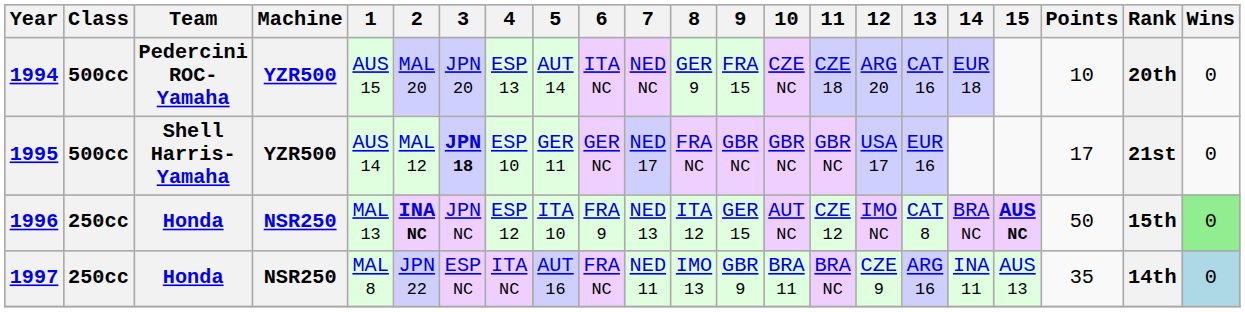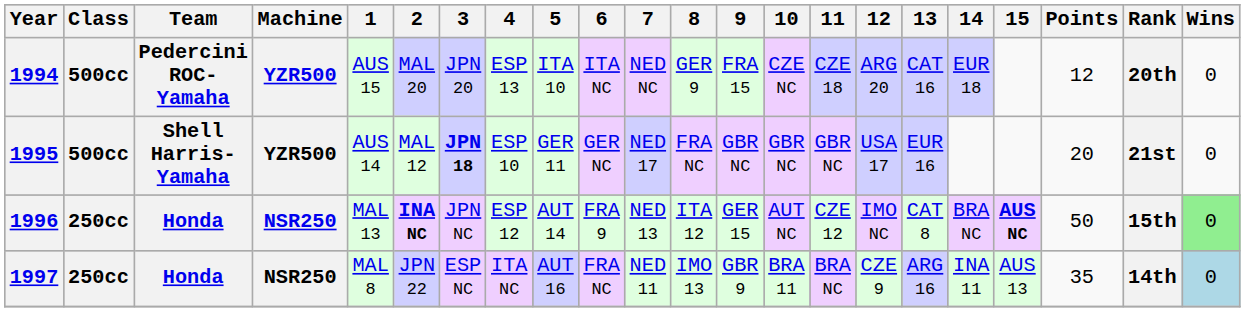 <table class="wikitable" style="text-align:center; font-size:95%">
 <tr>
 <th>Year</th>
 <th>Class</th>
 <th>Team</th>
 <th>Machine</th>
 <th>1</th>
 <th>2</th>
 <th>3</th>
 <th>4</th>
 <th>5</th>
 <th>6</th>
 <th>7</th>
 <th>8</th>
 <th>9</th>
 <th>10</th>
 <th>11</th>
 <th>12</th>
 <th>13</th>
 <th>14</th>
 <th>15</th>
 <th>Points</th>
 <th>Rank</th>
 <th>Wins</th>
 </tr>
 <tr>
 <th><a href='#'>1994</a></th>
 <th>500cc</th>
 <th>Pedercini ROC-<a href='#'>Yamaha</a></th>
 <th><a href='#'>YZR500</a></th>
 <td style="background:#DFFFDF;"><a href='#'>AUS</a><br><small>15</small></td>
 <td style="background:#CFCFFF;"><a href='#'>MAL</a><br><small>20</small></td>
 <td style="background:#CFCFFF;"><a href='#'>JPN</a><br><small>20</small></td>
 <td style="background:#DFFFDF;"><a href='#'>ESP</a><br><small>13</small></td>
-<td style="background:#DFFFDF;"><a href='#'>AUT</a><br><small>14</small></td>
+<td style="background:#DFFFDF;"><a href='#'>ITA</a><br><small>10</small></td>
 <td style="background:#EFCFFF;"><a href='#'>ITA</a><br><small>NC</small></td>
 <td style="background:#EFCFFF;"><a href='#'>NED</a><br><small>NC</small></td>
 <td style="background:#DFFFDF;"><a href='#'>GER</a><br><small>9</small></td>
 <td style="background:#DFFFDF;"><a href='#'>FRA</a><br><small>15</small></td>
 <td style="background:#EFCFFF;"><a href='#'>CZE</a><br><small>NC</small></td>
 <td style="background:#CFCFFF;"><a href='#'>CZE</a><br><small>18</small></td>
 <td style="background:#CFCFFF;"><a href='#'>ARG</a><br><small>20</small></td>
 <td style="background:#CFCFFF;"><a href='#'>CAT</a><br><small>16</small></td>
 <td style="background:#CFCFFF;"><a href='#'>EUR</a><br><small>18</small></td>
 <td></td>
-<td>10</td>
+<td>12</td>
 <th>20th</th>
 <td>0</td>
 </tr>
 <tr>
 <th><a href='#'>1995</a></th>
 <th>500cc</th>
 <th>Shell Harris-<a href='#'>Yamaha</a></th>
 <th>YZR500</th>
 <td style="background:#DFFFDF;"><a href='#'>AUS</a><br><small>14</small></td>
 <td style="background:#DFFFDF;"><a href='#'>MAL</a><br><small>12</small></td>
 <td style="background:#CFCFFF;"><strong><a href='#'>JPN</a><br><small>18</small></strong></td>
 <td style="background:#DFFFDF;"><a href='#'>ESP</a><br><small>10</small></td>
 <td style="background:#DFFFDF;"><a href='#'>GER</a><br><small>11</small></td>
 <td style="background:#EFCFFF;"><a href='#'>GER</a><br><small>NC</small></td>
 <td style="background:#CFCFFF;"><a href='#'>NED</a><br><small>17</small></td>
 <td style="background:#EFCFFF;"><a href='#'>FRA</a><br><small>NC</small></td>
 <td style="background:#EFCFFF;"><a href='#'>GBR</a><br><small>NC</small></td>
 <td style="background:#EFCFFF;"><a href='#'>GBR</a><br><small>NC</small></td>
 <td style="background:#EFCFFF;"><a href='#'>GBR</a><br><small>NC</small></td>
 <td style="background:#CFCFFF;"><a href='#'>USA</a><br><small>17</small></td>
 <td style="background:#CFCFFF;"><a href='#'>EUR</a><br><small>16</small></td>
 <td></td>
 <td></td>
-<td>17</td>
+<td>20</td>
 <th>21st</th>
 <td>0</td>
 </tr>
 <tr>
 <th><a href='#'>1996</a></th>
 <th>250cc</th>
 <th><a href='#'>Honda</a></th>
 <th><a href='#'>NSR250</a></th>
 <td style="background:#DFFFDF;"><a href='#'>MAL</a><br><small>13</small></td>
 <td style="background:#EFCFFF;"><strong><a href='#'>INA</a><br><small>NC</small></strong></td>
 <td style="background:#EFCFFF;"><a href='#'>JPN</a><br><small>NC</small></td>
 <td style="background:#DFFFDF;"><a href='#'>ESP</a><br><small>12</small></td>
-<td style="background:#DFFFDF;"><a href='#'>ITA</a><br><small>10</small></td>
+<td style="background:#DFFFDF;"><a href='#'>AUT</a><br><small>14</small></td>
 <td style="background:#DFFFDF;"><a href='#'>FRA</a><br><small>9</small></td>
 <td style="background:#DFFFDF;"><a href='#'>NED</a><br><small>13</small></td>
 <td style="background:#DFFFDF;"><a href='#'>ITA</a><br><small>12</small></td>
 <td style="background:#DFFFDF;"><a href='#'>GER</a><br><small>15</small></td>
 <td style="background:#EFCFFF;"><a href='#'>AUT</a><br><small>NC</small></td>
 <td style="background:#DFFFDF;"><a href='#'>CZE</a><br><small>12</small></td>
 <td style="background:#EFCFFF;"><a href='#'>IMO</a><br><small>NC</small></td>
 <td style="background:#DFFFDF;"><a href='#'>CAT</a><br><small>8</small></td>
 <td style="background:#EFCFFF;"><a href='#'>BRA</a><br><small>NC</small></td>
 <td style="background:#EFCFFF;"><strong><a href='#'>AUS</a><br><small>NC</small></strong></td>
 <td>50</td>
 <th>15th</th>
 <td style="background: lightgreen;">0</td>
 </tr>
 <tr>
 <th><a href='#'>1997</a></th>
 <th>250cc</th>
 <th><a href='#'>Honda</a></th>
 <th>NSR250</th>
 <td style="background:#DFFFDF;"><a href='#'>MAL</a><br><small>8</small></td>
 <td style="background:#CFCFFF;"><a href='#'>JPN</a><br><small>22</small></td>
 <td style="background:#EFCFFF;"><a href='#'>ESP</a><br><small>NC</small></td>
 <td style="background:#EFCFFF;"><a href='#'>ITA</a><br><small>NC</small></td>
 <td style="background:#CFCFFF;"><a href='#'>AUT</a><br><small>16</small></td>
 <td style="background:#EFCFFF;"><a href='#'>FRA</a><br><small>NC</small></td>
 <td style="background:#DFFFDF;"><a href='#'>NED</a><br><small>11</small></td>
 <td style="background:#DFFFDF;"><a href='#'>IMO</a><br><small>13</small></td>
 <td style="background:#DFFFDF;"><a href='#'>GBR</a><br><small>9</small></td>
 <td style="background:#DFFFDF;"><a href='#'>BRA</a><br><small>11</small></td>
 <td style="background:#EFCFFF;"><a href='#'>BRA</a><br><small>NC</small></td>
 <td style="background:#DFFFDF;"><a href='#'>CZE</a><br><small>9</small></td>
 <td style="background:#CFCFFF;"><a href='#'>ARG</a><br><small>16</small></td>
 <td style="background:#DFFFDF;"><a href='#'>INA</a><br><small>11</small></td>
 <td style="background:#DFFFDF;"><a href='#'>AUS</a><br><small>13</small></td>
 <td>35</td>
 <th>14th</th>
 <td style="background: lightblue;">0</td>
 </tr>
 <tr>
 </tr>
 </table>
